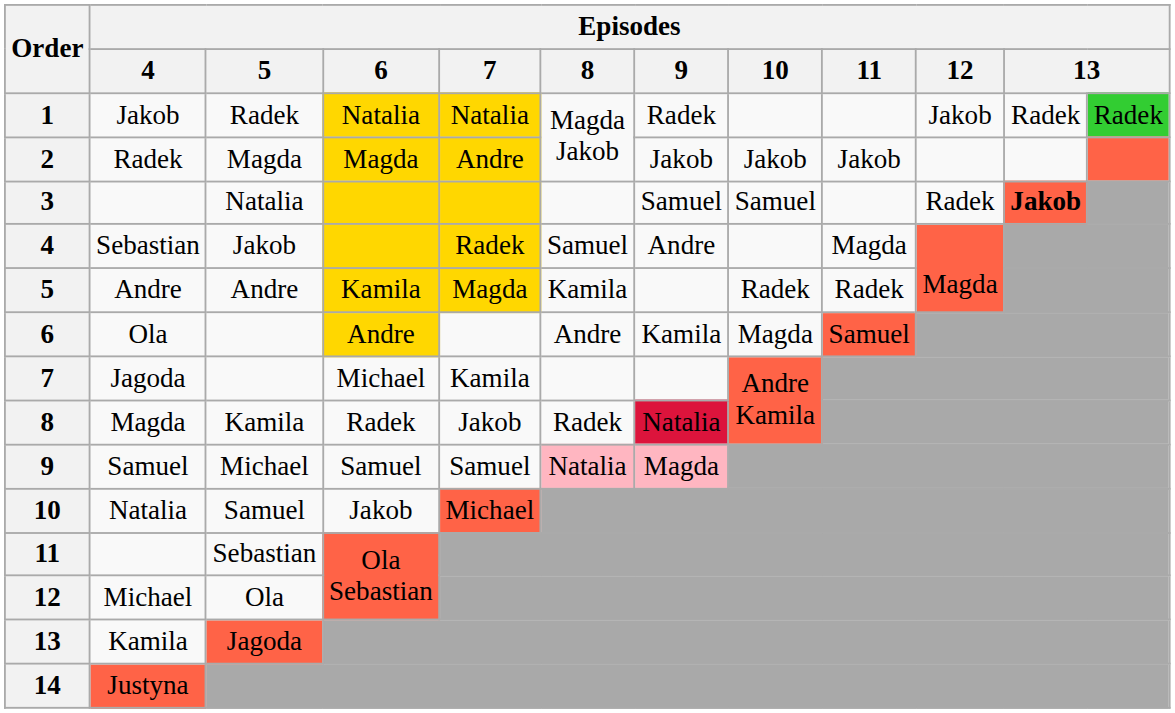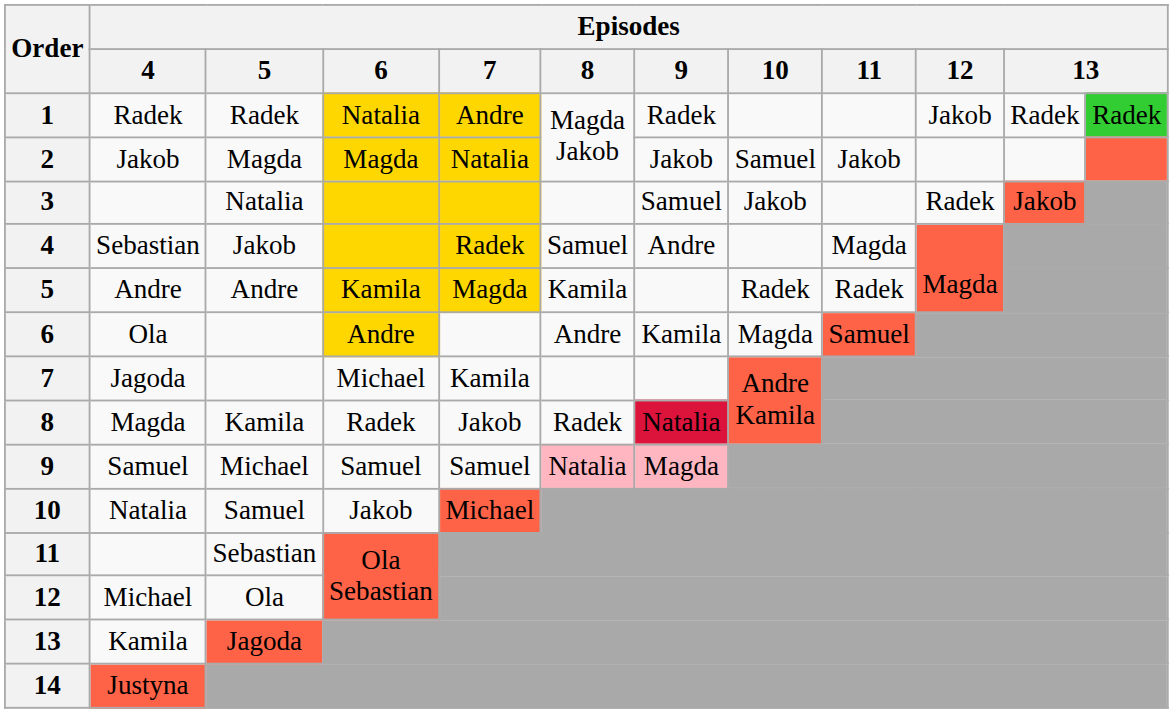 <table class="wikitable" style="text-align:center; font-size:92%">
 <tr>
 <th rowspan=2>Order</th>
 <th colspan=14>Episodes</th>
 </tr>
 <tr>
 <th>4</th>
 <th>5</th>
 <th>6</th>
 <th>7</th>
 <th>8</th>
 <th>9</th>
 <th>10</th>
 <th>11</th>
 <th>12</th>
 <th colspan="2">13</th>
 </tr>
 <tr>
 <th>1</th>
-<td>Jakob</td>
+<td>Radek</td>
 <td>Radek</td>
 <td style="background:gold">Natalia</td>
-<td style="background:gold">Natalia</td>
+<td style="background:gold">Andre</td>
 <td rowspan="2">Magda<br>Jakob</td>
 <td>Radek</td>
 <td></td>
 <td></td>
 <td>Jakob</td>
 <td>Radek</td>
 <td style="background:limegreen">Radek</td>
 </tr>
 <tr>
 <th>2</th>
-<td>Radek</td>
+<td>Jakob</td>
 <td>Magda</td>
 <td style="background:gold">Magda</td>
-<td style="background:gold">Andre</td>
+<td style="background:gold">Natalia</td>
 <td>Jakob</td>
-<td>Jakob</td>
+<td>Samuel</td>
 <td>Jakob</td>
 <td></td>
 <td></td>
 <td style="background:tomato"></td>
 </tr>
 <tr>
 <th>3</th>
 <td></td>
 <td>Natalia</td>
 <td style="background:gold"></td>
 <td style="background:gold"></td>
 <td></td>
 <td>Samuel</td>
-<td>Samuel</td>
+<td>Jakob</td>
 <td></td>
 <td>Radek</td>
-<td style="background:tomato"><strong>Jakob</strong></td>
+<td style="background:tomato">Jakob</td>
 <td style="background:darkgrey;"></td>
 </tr>
 <tr>
 <th>4</th>
 <td>Sebastian</td>
 <td>Jakob</td>
 <td style="background:gold"></td>
 <td style="background:gold">Radek</td>
 <td>Samuel</td>
 <td>Andre</td>
 <td></td>
 <td>Magda</td>
 <td rowspan="2" style="background:tomato"><br>Magda</td>
 <td style="background:darkgrey;" colspan="2"></td>
 </tr>
 <tr>
 <th>5</th>
 <td>Andre</td>
 <td>Andre</td>
 <td style="background:gold">Kamila</td>
 <td style="background:gold">Magda</td>
 <td>Kamila</td>
 <td></td>
 <td>Radek</td>
 <td>Radek</td>
 <td style="background:darkgrey;" colspan="3"></td>
 </tr>
 <tr>
 <th>6</th>
 <td>Ola</td>
 <td></td>
 <td style="background:gold">Andre</td>
 <td></td>
 <td>Andre</td>
 <td>Kamila</td>
 <td>Magda</td>
 <td style="background:tomato">Samuel</td>
 <td style="background:darkgrey;" colspan="4"></td>
 </tr>
 <tr>
 <th>7</th>
 <td>Jagoda</td>
 <td></td>
 <td>Michael</td>
 <td>Kamila</td>
 <td></td>
 <td></td>
 <td rowspan="2" style="background:tomato">Andre<br>Kamila</td>
 <td style="background:darkgrey;" colspan="5"></td>
 </tr>
 <tr>
 <th>8</th>
 <td>Magda</td>
 <td>Kamila</td>
 <td>Radek</td>
 <td>Jakob</td>
 <td>Radek</td>
 <td style="background:crimson;"><span>Natalia</span></td>
 <td style="background:darkgrey;" colspan="6"></td>
 </tr>
 <tr>
 <th>9</th>
 <td>Samuel</td>
 <td>Michael</td>
 <td>Samuel</td>
 <td>Samuel</td>
 <td style="background:lightpink">Natalia</td>
 <td style="background:lightpink">Magda</td>
 <td style="background:darkgrey;" colspan="7"></td>
 </tr>
 <tr>
 <th>10</th>
 <td>Natalia</td>
 <td>Samuel</td>
 <td>Jakob</td>
 <td style="background:tomato">Michael</td>
 <td style="background:darkgrey;" colspan="9"></td>
 </tr>
 <tr>
 <th>11</th>
 <td></td>
 <td>Sebastian</td>
 <td rowspan="2" style="background:tomato">Ola<br>Sebastian</td>
 <td style="background:darkgrey;" colspan="10"></td>
 </tr>
 <tr>
 <th>12</th>
 <td>Michael</td>
 <td>Ola</td>
 <td style="background:darkgrey;" colspan="10"></td>
 </tr>
 <tr>
 <th>13</th>
 <td>Kamila</td>
 <td style="background:tomato">Jagoda</td>
 <td style="background:darkgrey;" colspan="11"></td>
 </tr>
 <tr>
 <th>14</th>
 <td style="background:tomato">Justyna</td>
 <td style="background:darkgrey;" colspan="12"></td>
 </tr>
 </table>
